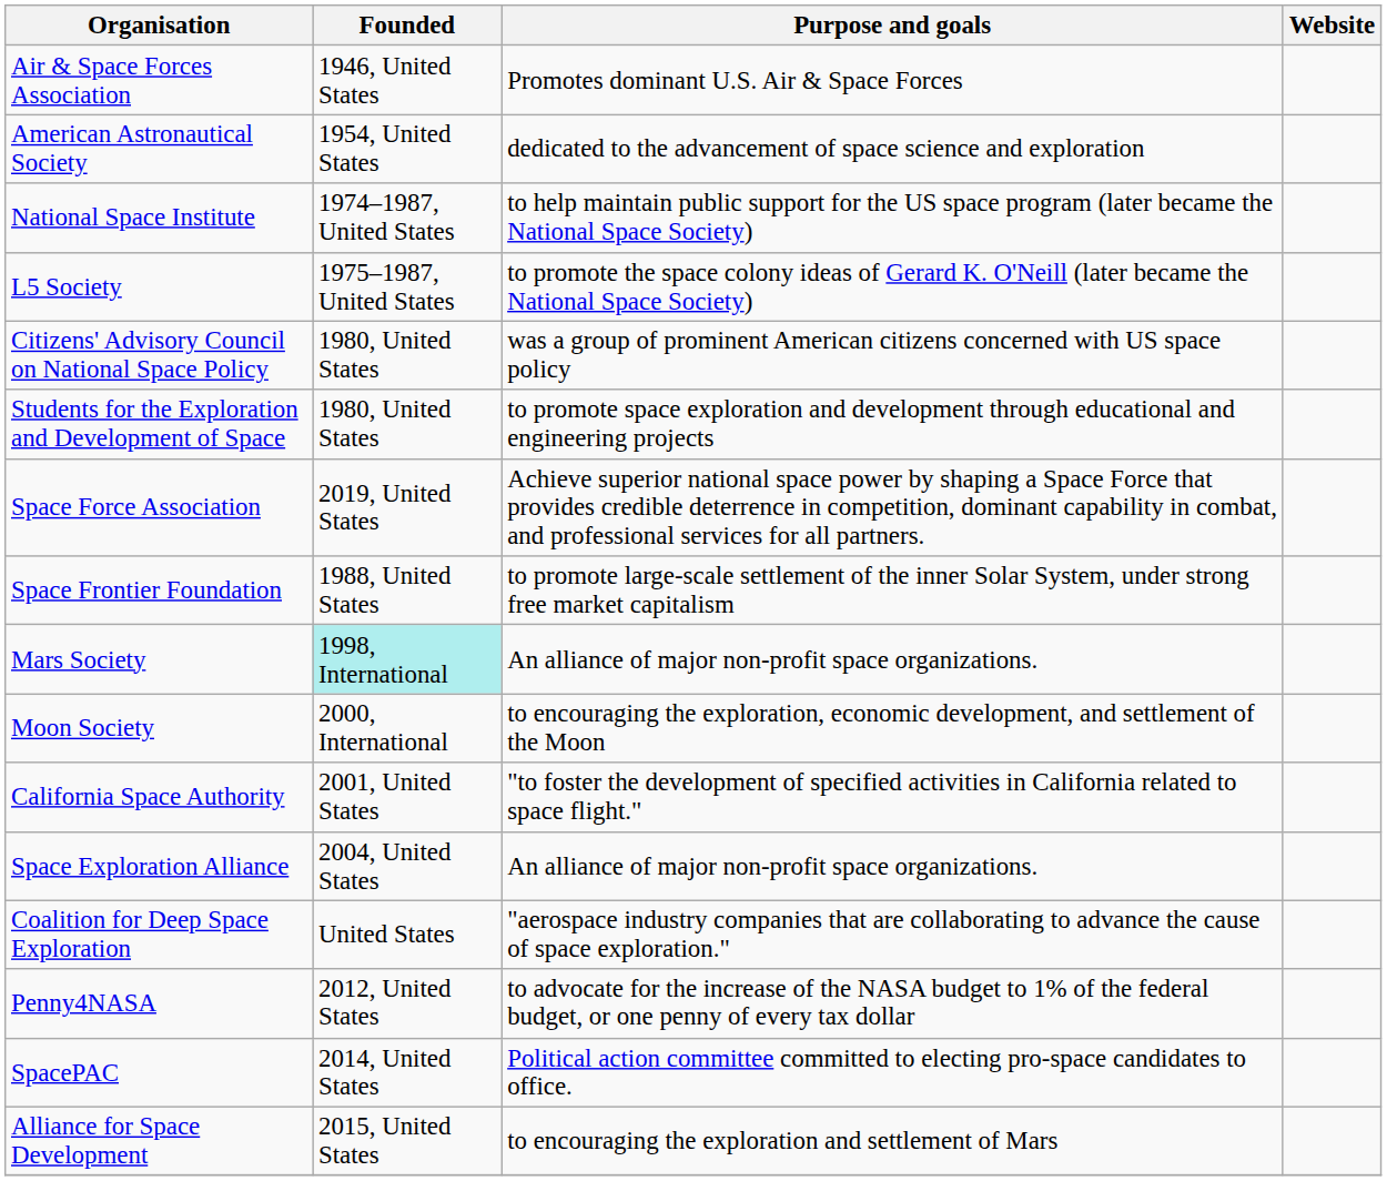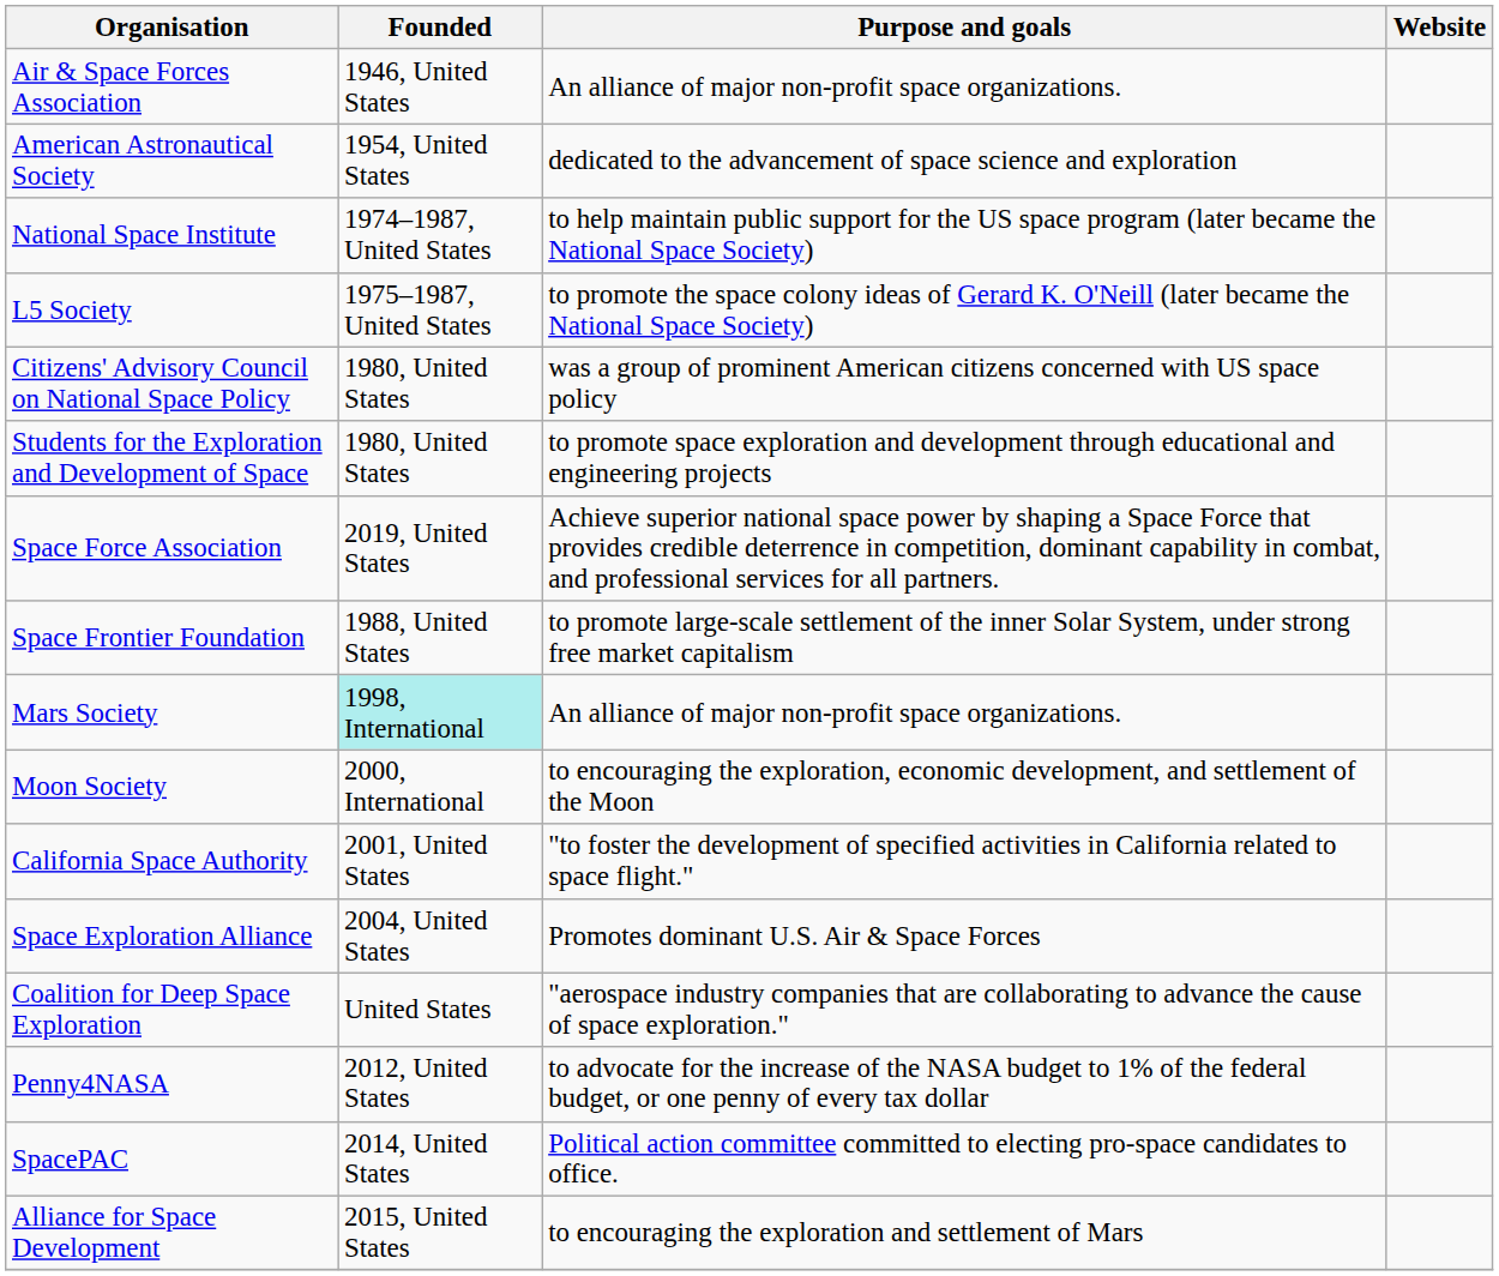 <table class="wikitable">
 <tr>
 <th>Organisation</th>
 <th>Founded</th>
 <th>Purpose and goals</th>
 <th>Website</th>
 </tr>
 <tr>
 <td><a href='#'>Air & Space Forces Association</a></td>
 <td>1946, United States</td>
-<td>Promotes dominant U.S. Air & Space Forces</td>
+<td>An alliance of major non-profit space organizations.</td>
 <td></td>
 </tr>
 <tr>
 <td><a href='#'>American Astronautical Society</a></td>
 <td>1954, United States</td>
 <td>dedicated to the advancement of space science and exploration</td>
 <td></td>
 </tr>
 <tr>
 <td><a href='#'>National Space Institute</a></td>
 <td>1974–1987, United States</td>
 <td>to help maintain public support for the US space program (later became the <a href='#'>National Space Society</a>)</td>
 <td></td>
 </tr>
 <tr>
 <td><a href='#'>L5 Society</a></td>
 <td>1975–1987, United States</td>
 <td>to promote the space colony ideas of <a href='#'>Gerard K. O'Neill</a> (later became the <a href='#'>National Space Society</a>)</td>
 <td></td>
 </tr>
 <tr>
 <td><a href='#'>Citizens' Advisory Council on National Space Policy</a></td>
 <td>1980, United States</td>
 <td>was a group of prominent American citizens concerned with US space policy</td>
 <td></td>
 </tr>
 <tr>
 <td><a href='#'>Students for the Exploration and Development of Space</a></td>
 <td>1980, United States</td>
 <td>to promote space exploration and development through educational and engineering projects</td>
 <td></td>
 </tr>
 <tr>
 <td><a href='#'>Space Force Association</a></td>
 <td>2019, United States</td>
 <td>Achieve superior national space power by shaping a Space Force that provides credible deterrence in competition, dominant capability in combat, and professional services for all partners.</td>
 <td></td>
 </tr>
 <tr>
 <td><a href='#'>Space Frontier Foundation</a></td>
 <td>1988, United States</td>
 <td>to promote large-scale settlement of the inner Solar System, under strong free market capitalism</td>
 <td></td>
 </tr>
 <tr>
 <td><a href='#'>Mars Society</a></td>
 <td style="background: paleturquoise;">1998, International</td>
 <td>An alliance of major non-profit space organizations.</td>
 <td></td>
 </tr>
 <tr>
 <td><a href='#'>Moon Society</a></td>
 <td>2000, International</td>
 <td>to encouraging the exploration, economic development, and settlement of the Moon</td>
 <td></td>
 </tr>
 <tr>
 <td><a href='#'>California Space Authority</a></td>
 <td>2001, United States</td>
 <td>"to foster the development of specified activities in California related to space flight."</td>
 <td></td>
 </tr>
 <tr>
 <td><a href='#'>Space Exploration Alliance</a></td>
 <td>2004, United States</td>
-<td>An alliance of major non-profit space organizations.</td>
+<td>Promotes dominant U.S. Air & Space Forces</td>
 <td></td>
 </tr>
 <tr>
 <td><a href='#'>Coalition for Deep Space Exploration</a></td>
 <td>United States</td>
 <td>"aerospace industry companies that are collaborating to advance the cause of space exploration."</td>
 <td></td>
 </tr>
 <tr>
 <td><a href='#'>Penny4NASA</a></td>
 <td>2012, United States</td>
 <td>to advocate for the increase of the NASA budget to 1% of the federal budget, or one penny of every tax dollar</td>
 <td></td>
 </tr>
 <tr>
 <td><a href='#'>SpacePAC</a></td>
 <td>2014, United States</td>
 <td><a href='#'>Political action committee</a> committed to electing pro-space candidates to office.</td>
 <td></td>
 </tr>
 <tr>
 <td><a href='#'>Alliance for Space Development</a></td>
 <td>2015, United States</td>
 <td>to encouraging the exploration and settlement of Mars</td>
 <td></td>
 </tr>
 <tr>
 </tr>
 </table>
